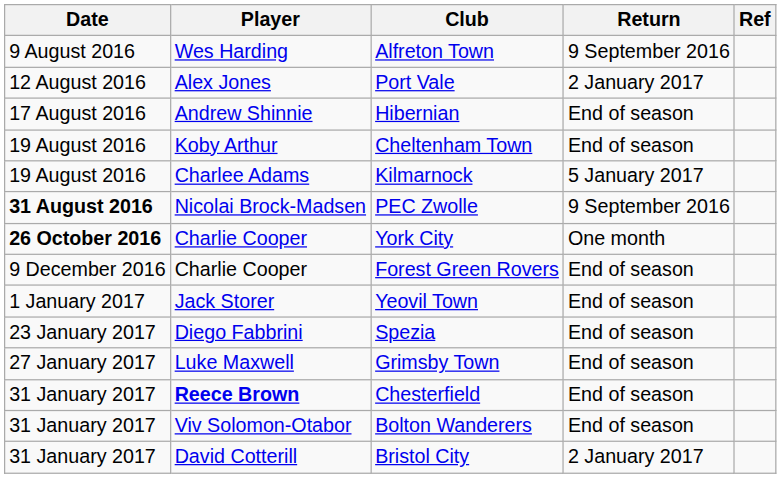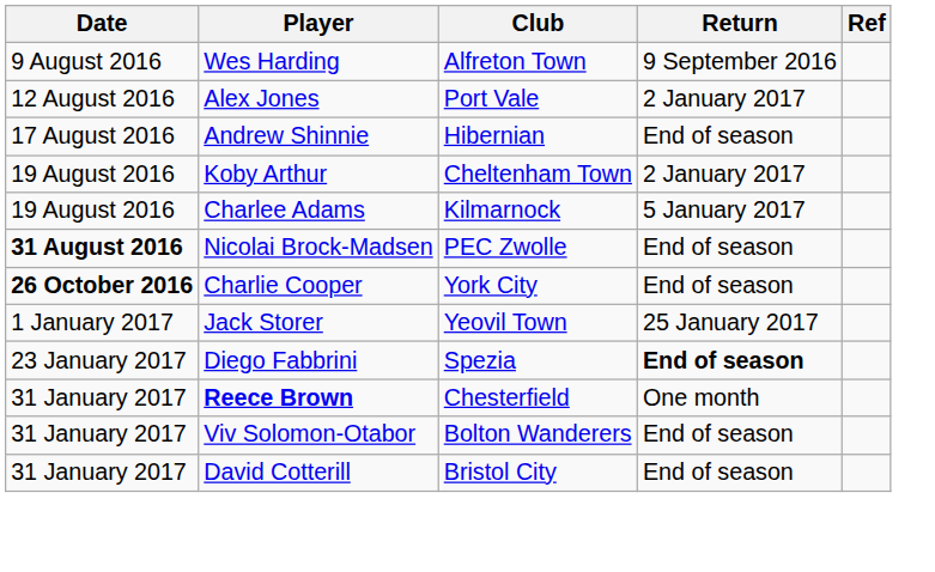 <table class="wikitable" style=text-align:left>
 <tr>
 <th>Date</th>
 <th>Player</th>
 <th>Club</th>
 <th>Return</th>
 <th>Ref</th>
 </tr>
 <tr>
 <td>9 August 2016</td>
 <td><a href='#'>Wes Harding</a></td>
 <td><a href='#'>Alfreton Town</a></td>
 <td>9 September 2016</td>
 <td style=text-align:center></td>
 </tr>
 <tr>
 <td>12 August 2016</td>
 <td><a href='#'>Alex Jones</a></td>
 <td><a href='#'>Port Vale</a></td>
 <td>2 January 2017</td>
 <td style=text-align:center></td>
 </tr>
 <tr>
 <td>17 August 2016</td>
 <td><a href='#'>Andrew Shinnie</a></td>
 <td><a href='#'>Hibernian</a></td>
 <td>End of season</td>
 <td style=text-align:center></td>
 </tr>
 <tr>
 <td>19 August 2016</td>
 <td><a href='#'>Koby Arthur</a></td>
 <td><a href='#'>Cheltenham Town</a></td>
-<td>End of season</td>
+<td>2 January 2017</td>
 <td style=text-align:center></td>
 </tr>
 <tr>
 <td>19 August 2016</td>
 <td><a href='#'>Charlee Adams</a></td>
 <td><a href='#'>Kilmarnock</a></td>
 <td>5 January 2017</td>
 <td style=text-align:center></td>
 </tr>
 <tr>
 <td><strong>31 August 2016</strong></td>
 <td><a href='#'>Nicolai Brock-Madsen</a></td>
 <td><a href='#'>PEC Zwolle</a></td>
-<td>9 September 2016</td>
+<td>End of season</td>
 <td style=text-align:center></td>
 </tr>
 <tr>
 <td><strong>26 October 2016</strong></td>
 <td><a href='#'>Charlie Cooper</a></td>
 <td><a href='#'>York City</a></td>
-<td>One month</td>
-<td style=text-align:center></td>
-</tr>
-<tr>
-<td>9 December 2016</td>
-<td>Charlie Cooper</td>
-<td><a href='#'>Forest Green Rovers</a></td>
 <td>End of season</td>
 <td style=text-align:center></td>
 </tr>
 <tr>
 <td>1 January 2017</td>
 <td><a href='#'>Jack Storer</a></td>
 <td><a href='#'>Yeovil Town</a></td>
-<td>End of season</td>
+<td>25 January 2017</td>
 <td style=text-align:center></td>
 </tr>
 <tr>
 <td>23 January 2017</td>
 <td><a href='#'>Diego Fabbrini</a></td>
 <td><a href='#'>Spezia</a></td>
-<td>End of season</td>
-<td style=text-align:center></td>
-</tr>
-<tr>
-<td>27 January 2017</td>
-<td><a href='#'>Luke Maxwell</a></td>
-<td><a href='#'>Grimsby Town</a></td>
-<td>End of season</td>
+<td><strong>End of season</strong></td>
 <td style=text-align:center></td>
 </tr>
 <tr>
 <td>31 January 2017</td>
 <td><strong><a href='#'>Reece Brown</a></strong></td>
 <td><a href='#'>Chesterfield</a></td>
-<td>End of season</td>
+<td>One month</td>
 <td style=text-align:center></td>
 </tr>
 <tr>
 <td>31 January 2017</td>
 <td><a href='#'>Viv Solomon-Otabor</a></td>
 <td><a href='#'>Bolton Wanderers</a></td>
 <td>End of season</td>
 <td style=text-align:center></td>
 </tr>
 <tr>
 <td>31 January 2017</td>
 <td><a href='#'>David Cotterill</a></td>
 <td><a href='#'>Bristol City</a></td>
-<td>2 January 2017</td>
+<td>End of season</td>
 <td style=text-align:center></td>
 </tr>
 </table>
